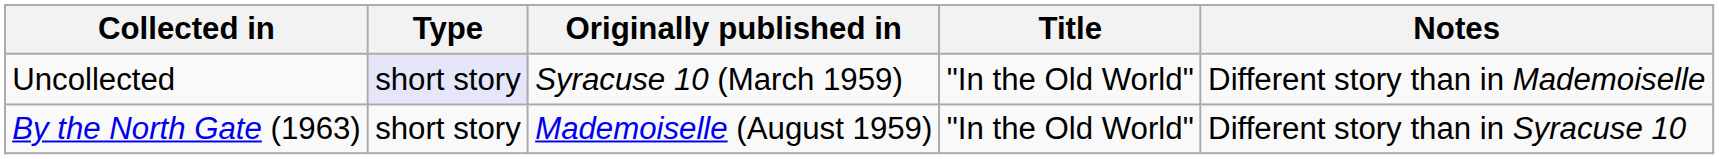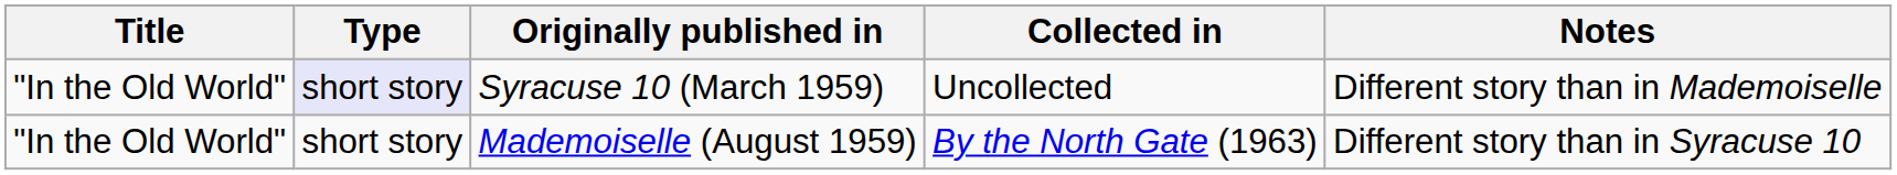 <table class="wikitable">
 <tr>
-<th>Collected in</th>
+<th>Title</th>
 <th>Type</th>
 <th>Originally published in</th>
-<th>Title</th>
+<th>Collected in</th>
 <th>Notes</th>
 </tr>
 <tr>
-<td>Uncollected</td>
+<td>"In the Old World"</td>
 <td style="background: lavender;">short story</td>
 <td><em>Syracuse 10</em> (March 1959)</td>
-<td>"In the Old World"</td>
+<td>Uncollected</td>
 <td>Different story than in <em>Mademoiselle</em></td>
 </tr>
 <tr>
-<td><em><a href='#'>By the North Gate</a></em> (1963)</td>
+<td>"In the Old World"</td>
 <td>short story</td>
 <td><em><a href='#'>Mademoiselle</a></em> (August 1959)</td>
-<td>"In the Old World"</td>
+<td><em><a href='#'>By the North Gate</a></em> (1963)</td>
 <td>Different story than in <em>Syracuse 10</em></td>
 </tr>
 </table>
